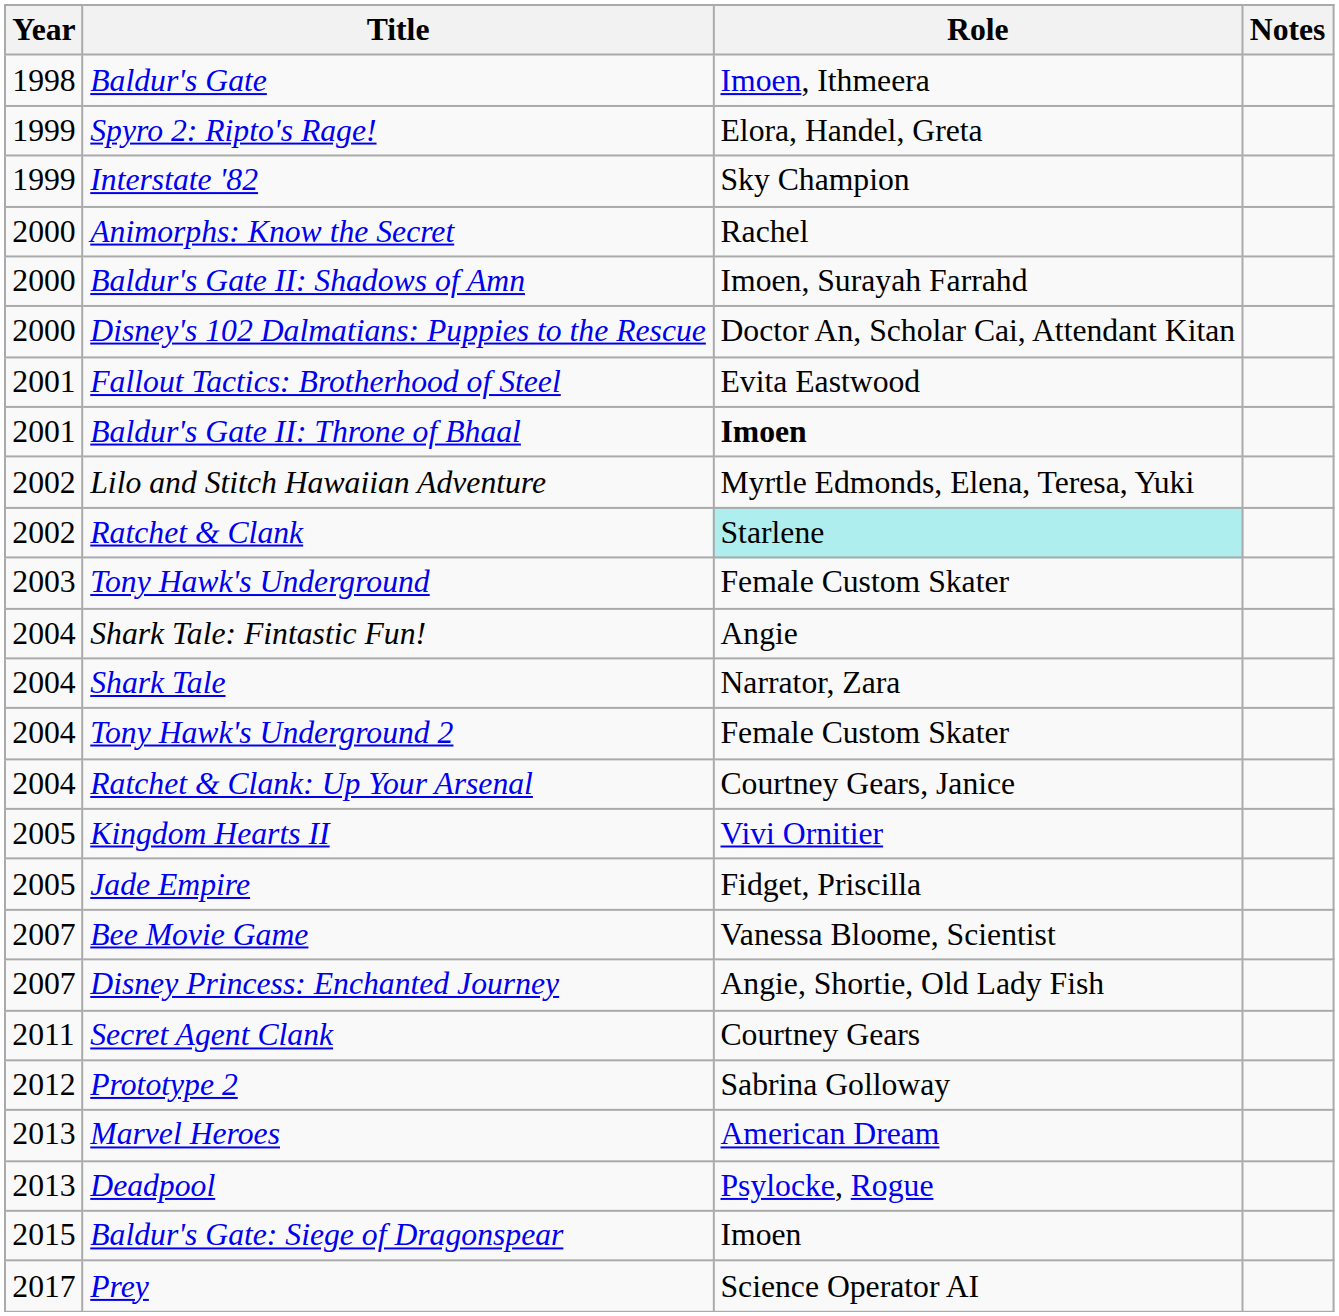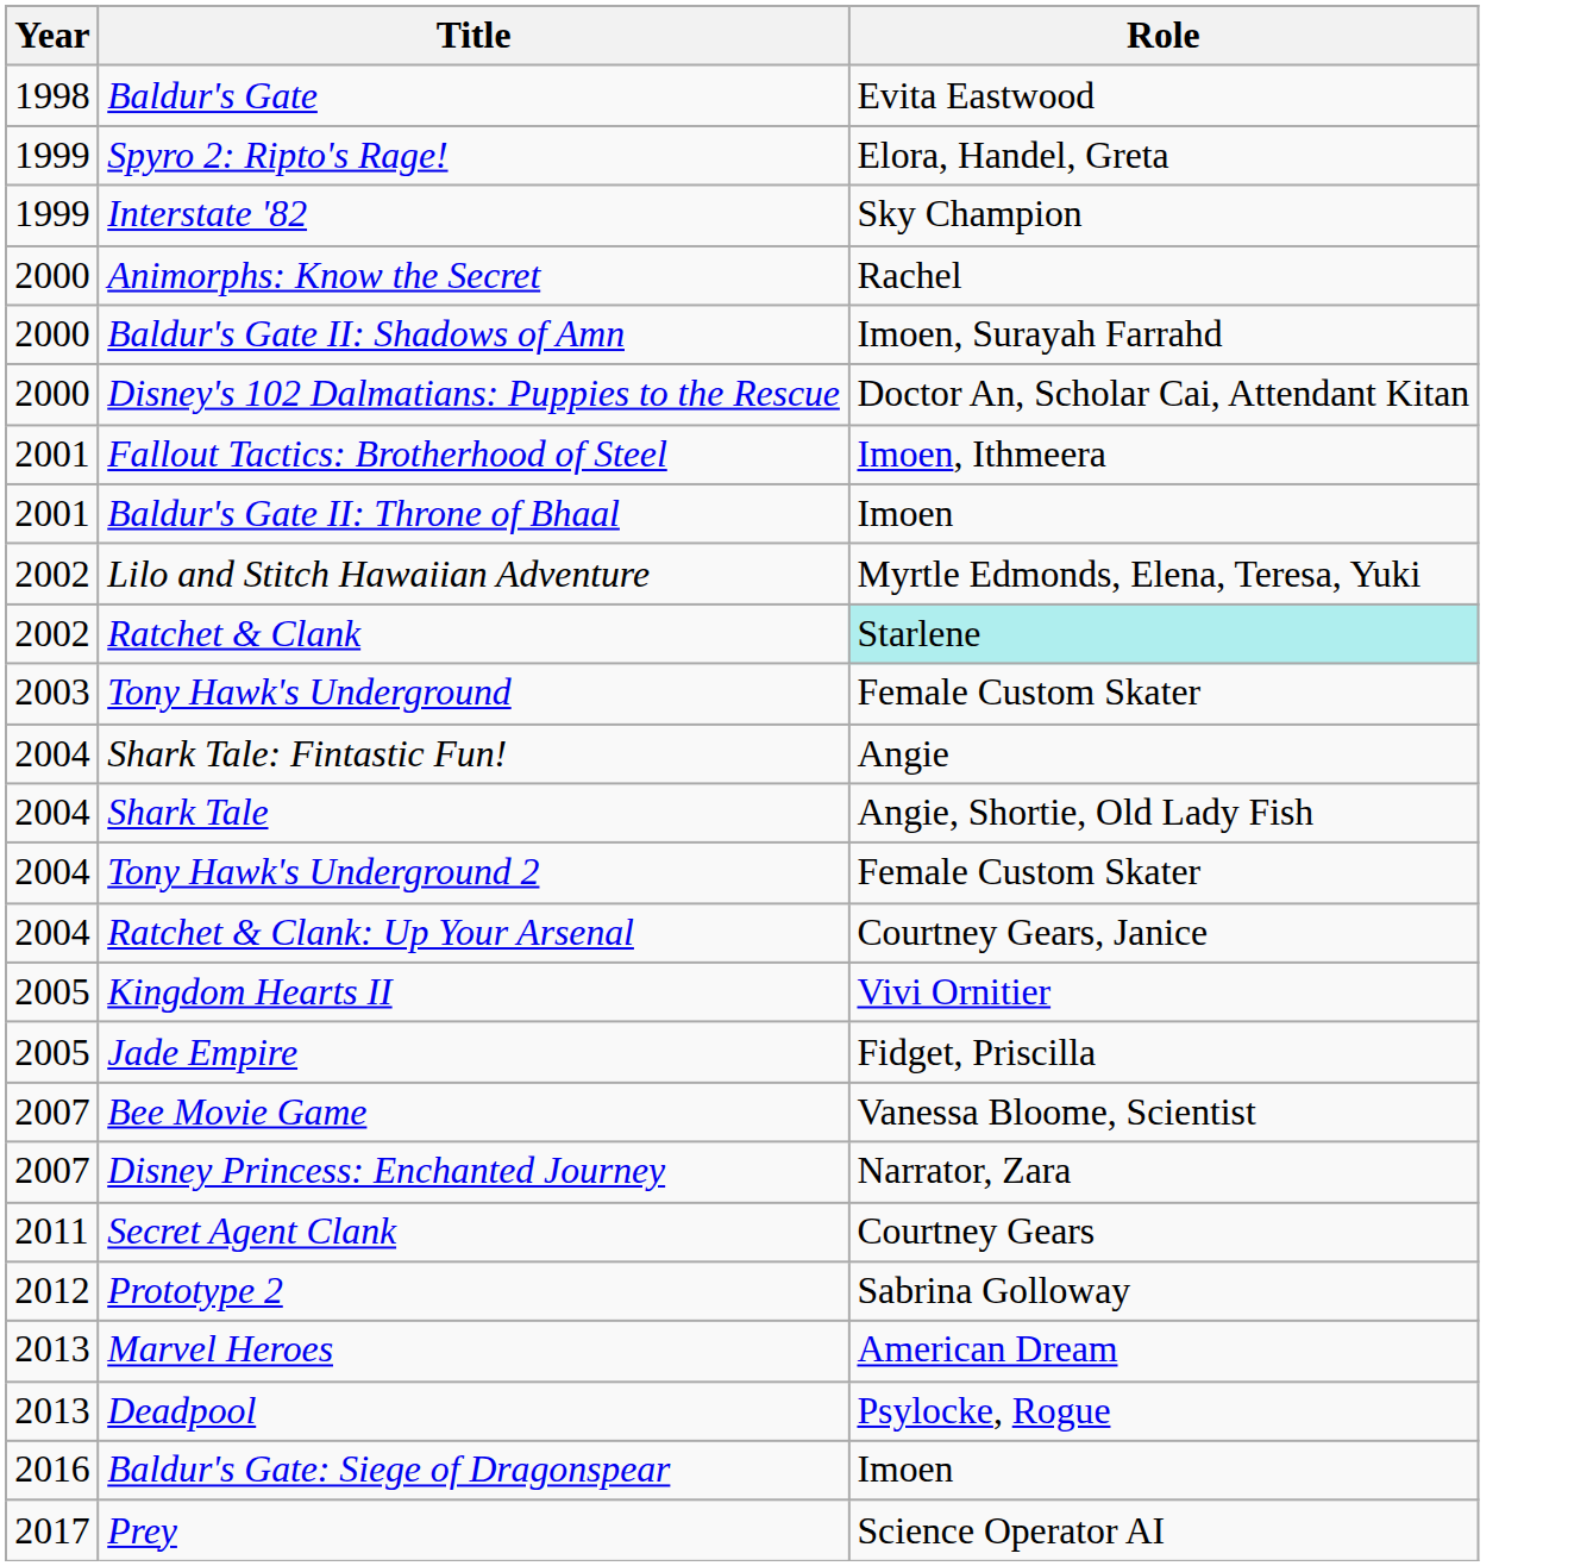 <table class="wikitable">
 <tr>
 <th>Year</th>
 <th>Title</th>
 <th>Role</th>
-<th>Notes</th>
 </tr>
 <tr>
 <td>1998</td>
 <td><em><a href='#'>Baldur's Gate</a></em></td>
-<td><a href='#'>Imoen</a>, Ithmeera</td>
-<td></td>
+<td>Evita Eastwood</td>
 </tr>
 <tr>
 <td>1999</td>
 <td><em><a href='#'>Spyro 2: Ripto's Rage!</a></em></td>
 <td>Elora, Handel, Greta</td>
-<td></td>
 </tr>
 <tr>
 <td>1999</td>
 <td><em><a href='#'>Interstate '82</a></em></td>
 <td>Sky Champion</td>
-<td></td>
 </tr>
 <tr>
 <td>2000</td>
 <td><em><a href='#'>Animorphs: Know the Secret</a></em></td>
 <td>Rachel</td>
-<td></td>
 </tr>
 <tr>
 <td>2000</td>
 <td><em><a href='#'>Baldur's Gate II: Shadows of Amn</a></em></td>
 <td>Imoen, Surayah Farrahd</td>
-<td></td>
 </tr>
 <tr>
 <td>2000</td>
 <td><em><a href='#'>Disney's 102 Dalmatians: Puppies to the Rescue</a></em></td>
 <td>Doctor An, Scholar Cai, Attendant Kitan</td>
-<td></td>
 </tr>
 <tr>
 <td>2001</td>
 <td><em><a href='#'>Fallout Tactics: Brotherhood of Steel</a></em></td>
-<td>Evita Eastwood</td>
-<td></td>
+<td><a href='#'>Imoen</a>, Ithmeera</td>
 </tr>
 <tr>
 <td>2001</td>
 <td><em><a href='#'>Baldur's Gate II: Throne of Bhaal</a></em></td>
-<td><strong>Imoen</strong></td>
-<td></td>
+<td>Imoen</td>
 </tr>
 <tr>
 <td>2002</td>
 <td><em>Lilo and Stitch Hawaiian Adventure</em></td>
 <td>Myrtle Edmonds, Elena, Teresa, Yuki</td>
-<td></td>
 </tr>
 <tr>
 <td>2002</td>
 <td><em><a href='#'>Ratchet & Clank</a></em></td>
 <td style="background: paleturquoise;">Starlene</td>
-<td></td>
 </tr>
 <tr>
 <td>2003</td>
 <td><em><a href='#'>Tony Hawk's Underground</a></em></td>
 <td>Female Custom Skater</td>
-<td></td>
 </tr>
 <tr>
 <td>2004</td>
 <td><em>Shark Tale: Fintastic Fun!</em></td>
 <td>Angie</td>
-<td></td>
 </tr>
 <tr>
 <td>2004</td>
 <td><em><a href='#'>Shark Tale</a></em></td>
-<td>Narrator, Zara</td>
-<td></td>
+<td>Angie, Shortie, Old Lady Fish</td>
 </tr>
 <tr>
 <td>2004</td>
 <td><em><a href='#'>Tony Hawk's Underground 2</a></em></td>
 <td>Female Custom Skater</td>
-<td></td>
 </tr>
 <tr>
 <td>2004</td>
 <td><em><a href='#'>Ratchet & Clank: Up Your Arsenal</a></em></td>
 <td>Courtney Gears, Janice</td>
-<td></td>
 </tr>
 <tr>
 <td>2005</td>
 <td><em><a href='#'>Kingdom Hearts II</a></em></td>
 <td><a href='#'>Vivi Ornitier</a></td>
-<td></td>
 </tr>
 <tr>
 <td>2005</td>
 <td><em><a href='#'>Jade Empire</a></em></td>
 <td>Fidget, Priscilla</td>
-<td></td>
 </tr>
 <tr>
 <td>2007</td>
 <td><em><a href='#'>Bee Movie Game</a></em></td>
 <td>Vanessa Bloome, Scientist</td>
-<td></td>
 </tr>
 <tr>
 <td>2007</td>
 <td><em><a href='#'>Disney Princess: Enchanted Journey</a></em></td>
-<td>Angie, Shortie, Old Lady Fish</td>
-<td></td>
+<td>Narrator, Zara</td>
 </tr>
 <tr>
 <td>2011</td>
 <td><em><a href='#'>Secret Agent Clank</a></em></td>
 <td>Courtney Gears</td>
-<td></td>
 </tr>
 <tr>
 <td>2012</td>
 <td><em><a href='#'>Prototype 2</a></em></td>
 <td>Sabrina Golloway</td>
-<td></td>
 </tr>
 <tr>
 <td>2013</td>
 <td><em><a href='#'>Marvel Heroes</a></em></td>
 <td><a href='#'>American Dream</a></td>
-<td></td>
 </tr>
 <tr>
 <td>2013</td>
 <td><em><a href='#'>Deadpool</a></em></td>
 <td><a href='#'>Psylocke</a>, <a href='#'>Rogue</a></td>
-<td></td>
 </tr>
 <tr>
-<td>2015</td>
+<td>2016</td>
 <td><em><a href='#'>Baldur's Gate: Siege of Dragonspear</a></em></td>
 <td>Imoen</td>
-<td></td>
 </tr>
 <tr>
 <td>2017</td>
 <td><em><a href='#'>Prey</a></em></td>
 <td>Science Operator AI</td>
-<td></td>
 </tr>
 </table>
